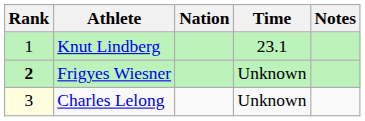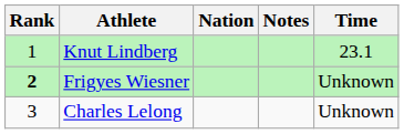 <table class="wikitable sortable" style="text-align:center">
 <tr>
 <th>Rank</th>
 <th>Athlete</th>
 <th>Nation</th>
+<th>Notes</th>
 <th>Time</th>
-<th>Notes</th>
 </tr>
 <tr bgcolor=bbf3bb>
 <td>1</td>
 <td align=left><a href='#'>Knut Lindberg</a></td>
 <td align=left></td>
+<td></td>
 <td>23.1</td>
-<td></td>
 </tr>
 <tr bgcolor=bbf3bb>
 <td><strong>2</strong></td>
 <td align=left><a href='#'>Frigyes Wiesner</a></td>
 <td align=left></td>
+<td></td>
 <td data-sort-value=30.0>Unknown</td>
-<td></td>
 </tr>
 <tr>
-<td style="background: lightyellow;">3</td>
+<td>3</td>
 <td align=left><a href='#'>Charles Lelong</a></td>
 <td align=left></td>
+<td></td>
 <td data-sort-value=30.0>Unknown</td>
-<td></td>
 </tr>
 </table>
